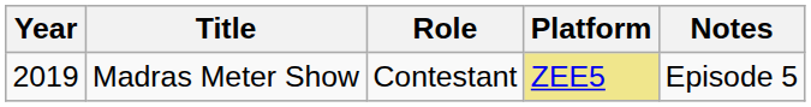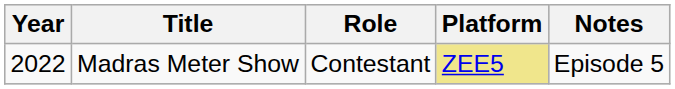 <table class="wikitable">
 <tr>
 <th>Year</th>
 <th>Title</th>
 <th>Role</th>
 <th>Platform</th>
 <th>Notes</th>
 </tr>
 <tr>
-<td>2019</td>
+<td>2022</td>
 <td>Madras Meter Show</td>
 <td>Contestant</td>
 <td style="background: khaki;"><a href='#'>ZEE5</a></td>
 <td>Episode 5 </td>
 </tr>
 </table>
